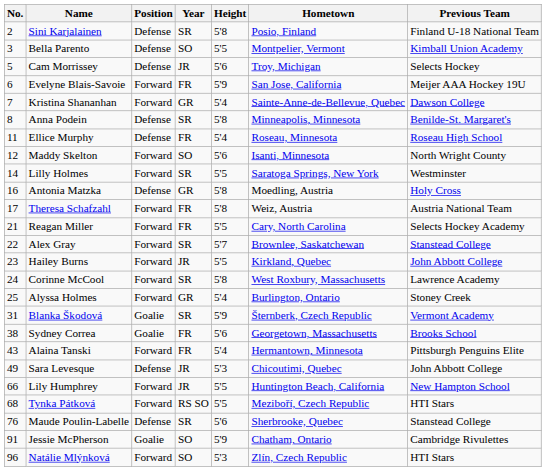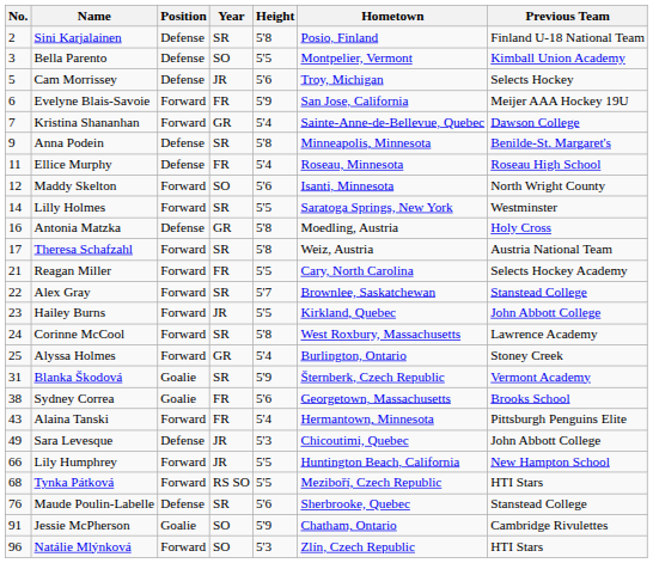 <table class="wikitable sortable">
 <tr>
 <th>No.</th>
 <th>Name</th>
 <th>Position</th>
 <th>Year</th>
 <th>Height</th>
 <th>Hometown</th>
 <th>Previous Team</th>
 </tr>
 <tr>
 <td>2</td>
 <td><a href='#'>Sini Karjalainen</a></td>
 <td>Defense</td>
 <td>SR</td>
 <td>5'8</td>
 <td><a href='#'>Posio, Finland</a></td>
 <td>Finland U-18 National Team</td>
 </tr>
 <tr>
 <td>3</td>
 <td>Bella Parento</td>
 <td>Defense</td>
 <td>SO</td>
 <td>5'5</td>
 <td><a href='#'>Montpelier, Vermont</a></td>
 <td><a href='#'>Kimball Union Academy</a></td>
 </tr>
 <tr>
 <td>5</td>
 <td>Cam Morrissey</td>
 <td>Defense</td>
 <td>JR</td>
 <td>5'6</td>
 <td><a href='#'>Troy, Michigan</a></td>
 <td>Selects Hockey</td>
 </tr>
 <tr>
 <td>6</td>
 <td>Evelyne Blais-Savoie</td>
 <td>Forward</td>
 <td>FR</td>
 <td>5'9</td>
 <td><a href='#'>San Jose, California</a></td>
 <td>Meijer AAA Hockey 19U</td>
 </tr>
 <tr>
 <td>7</td>
 <td>Kristina Shananhan</td>
 <td>Forward</td>
 <td>GR</td>
 <td>5'4</td>
 <td><a href='#'>Sainte-Anne-de-Bellevue, Quebec</a></td>
 <td><a href='#'>Dawson College</a></td>
 </tr>
 <tr>
-<td>8</td>
+<td>9</td>
 <td>Anna Podein</td>
 <td>Defense</td>
 <td>SR</td>
 <td>5'8</td>
 <td><a href='#'>Minneapolis, Minnesota</a></td>
 <td><a href='#'>Benilde-St. Margaret's</a></td>
 </tr>
 <tr>
 <td>11</td>
 <td>Ellice Murphy</td>
 <td>Defense</td>
 <td>FR</td>
 <td>5'4</td>
 <td><a href='#'>Roseau, Minnesota</a></td>
 <td><a href='#'>Roseau High School</a></td>
 </tr>
 <tr>
 <td>12</td>
 <td>Maddy Skelton</td>
 <td>Forward</td>
 <td>SO</td>
 <td>5'6</td>
 <td><a href='#'>Isanti, Minnesota</a></td>
 <td>North Wright County</td>
 </tr>
 <tr>
 <td>14</td>
 <td>Lilly Holmes</td>
 <td>Forward</td>
 <td>SR</td>
 <td>5'5</td>
 <td><a href='#'>Saratoga Springs, New York</a></td>
 <td>Westminster</td>
 </tr>
 <tr>
 <td>16</td>
 <td>Antonia Matzka</td>
 <td>Defense</td>
 <td>GR</td>
 <td>5'8</td>
 <td>Moedling, Austria</td>
 <td><a href='#'>Holy Cross</a></td>
 </tr>
 <tr>
 <td>17</td>
 <td><a href='#'>Theresa Schafzahl</a></td>
 <td>Forward</td>
-<td>FR</td>
+<td>SR</td>
 <td>5'8</td>
 <td>Weiz, Austria</td>
 <td>Austria National Team</td>
 </tr>
 <tr>
 <td>21</td>
 <td>Reagan Miller</td>
 <td>Forward</td>
 <td>FR</td>
 <td>5'5</td>
 <td><a href='#'>Cary, North Carolina</a></td>
 <td>Selects Hockey Academy</td>
 </tr>
 <tr>
 <td>22</td>
 <td>Alex Gray</td>
 <td>Forward</td>
 <td>SR</td>
 <td>5'7</td>
 <td><a href='#'>Brownlee, Saskatchewan</a></td>
 <td><a href='#'>Stanstead College</a></td>
 </tr>
 <tr>
 <td>23</td>
 <td>Hailey Burns</td>
 <td>Forward</td>
 <td>JR</td>
 <td>5'5</td>
 <td><a href='#'>Kirkland, Quebec</a></td>
 <td><a href='#'>John Abbott College</a></td>
 </tr>
 <tr>
 <td>24</td>
 <td>Corinne McCool</td>
 <td>Forward</td>
 <td>SR</td>
 <td>5'8</td>
 <td><a href='#'>West Roxbury, Massachusetts</a></td>
 <td>Lawrence Academy</td>
 </tr>
 <tr>
 <td>25</td>
 <td>Alyssa Holmes</td>
 <td>Forward</td>
 <td>GR</td>
 <td>5'4</td>
 <td><a href='#'>Burlington, Ontario</a></td>
 <td>Stoney Creek</td>
 </tr>
 <tr>
 <td>31</td>
 <td><a href='#'>Blanka Škodová</a></td>
 <td>Goalie</td>
 <td>SR</td>
 <td>5'9</td>
 <td><a href='#'>Šternberk, Czech Republic</a></td>
 <td><a href='#'>Vermont Academy</a></td>
 </tr>
 <tr>
 <td>38</td>
 <td>Sydney Correa</td>
 <td>Goalie</td>
 <td>FR</td>
 <td>5'6</td>
 <td><a href='#'>Georgetown, Massachusetts</a></td>
 <td><a href='#'>Brooks School</a></td>
 </tr>
 <tr>
 <td>43</td>
 <td>Alaina Tanski</td>
 <td>Forward</td>
 <td>FR</td>
 <td>5'4</td>
 <td><a href='#'>Hermantown, Minnesota</a></td>
 <td>Pittsburgh Penguins Elite</td>
 </tr>
 <tr>
 <td>49</td>
 <td>Sara Levesque</td>
 <td>Defense</td>
 <td>JR</td>
 <td>5'3</td>
 <td><a href='#'>Chicoutimi, Quebec</a></td>
 <td>John Abbott College</td>
 </tr>
 <tr>
 <td>66</td>
 <td>Lily Humphrey</td>
 <td>Forward</td>
 <td>JR</td>
 <td>5'5</td>
 <td><a href='#'>Huntington Beach, California</a></td>
 <td><a href='#'>New Hampton School</a></td>
 </tr>
 <tr>
 <td>68</td>
 <td><a href='#'>Tynka Pátková</a></td>
 <td>Forward</td>
 <td>RS SO</td>
 <td>5'5</td>
 <td><a href='#'>Meziboří, Czech Republic</a></td>
 <td>HTI Stars</td>
 </tr>
 <tr>
 <td>76</td>
 <td>Maude Poulin-Labelle</td>
 <td>Defense</td>
 <td>SR</td>
 <td>5'6</td>
 <td><a href='#'>Sherbrooke, Quebec</a></td>
 <td>Stanstead College</td>
 </tr>
 <tr>
 <td>91</td>
 <td>Jessie McPherson</td>
 <td>Goalie</td>
 <td>SO</td>
 <td>5'9</td>
 <td><a href='#'>Chatham, Ontario</a></td>
 <td>Cambridge Rivulettes</td>
 </tr>
 <tr>
 <td>96</td>
 <td><a href='#'>Natálie Mlýnková</a></td>
 <td>Forward</td>
 <td>SO</td>
 <td>5'3</td>
 <td><a href='#'>Zlín, Czech Republic</a></td>
 <td>HTI Stars</td>
 </tr>
 </table>
